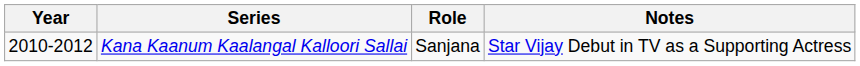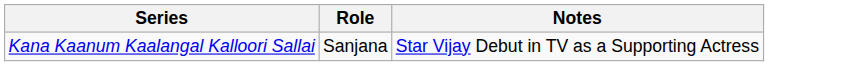 <table class="wikitable">
 <tr>
-<th>Year</th>
 <th>Series</th>
 <th>Role</th>
 <th>Notes</th>
 </tr>
 <tr>
-<td rowspan=1>2010-2012</td>
 <td><em><a href='#'>Kana Kaanum Kaalangal Kalloori Sallai</a></em></td>
 <td>Sanjana</td>
 <td><a href='#'>Star Vijay</a> Debut in TV as a Supporting Actress</td>
 </tr>
 </table>
